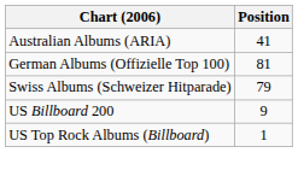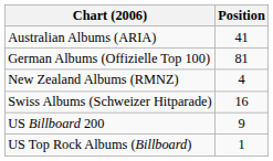 <table class="wikitable plainrowheaders sortable">
 <tr>
 <th scope="col">Chart (2006)</th>
 <th scope="col">Position</th>
 </tr>
 <tr>
 <td>Australian Albums (ARIA)</td>
 <td align="center">41</td>
 </tr>
 <tr>
 <td>German Albums (Offizielle Top 100)</td>
 <td align="center">81</td>
 </tr>
 <tr>
+<td>New Zealand Albums (RMNZ)</td>
+<td align="center">4</td>
+</tr>
+<tr>
 <td>Swiss Albums (Schweizer Hitparade)</td>
-<td align="center">79</td>
+<td align="center">16</td>
 </tr>
 <tr>
 <td>US <em>Billboard</em> 200</td>
 <td align="center">9</td>
 </tr>
 <tr>
 <td>US Top Rock Albums (<em>Billboard</em>)</td>
 <td align="center">1</td>
 </tr>
 </table>
